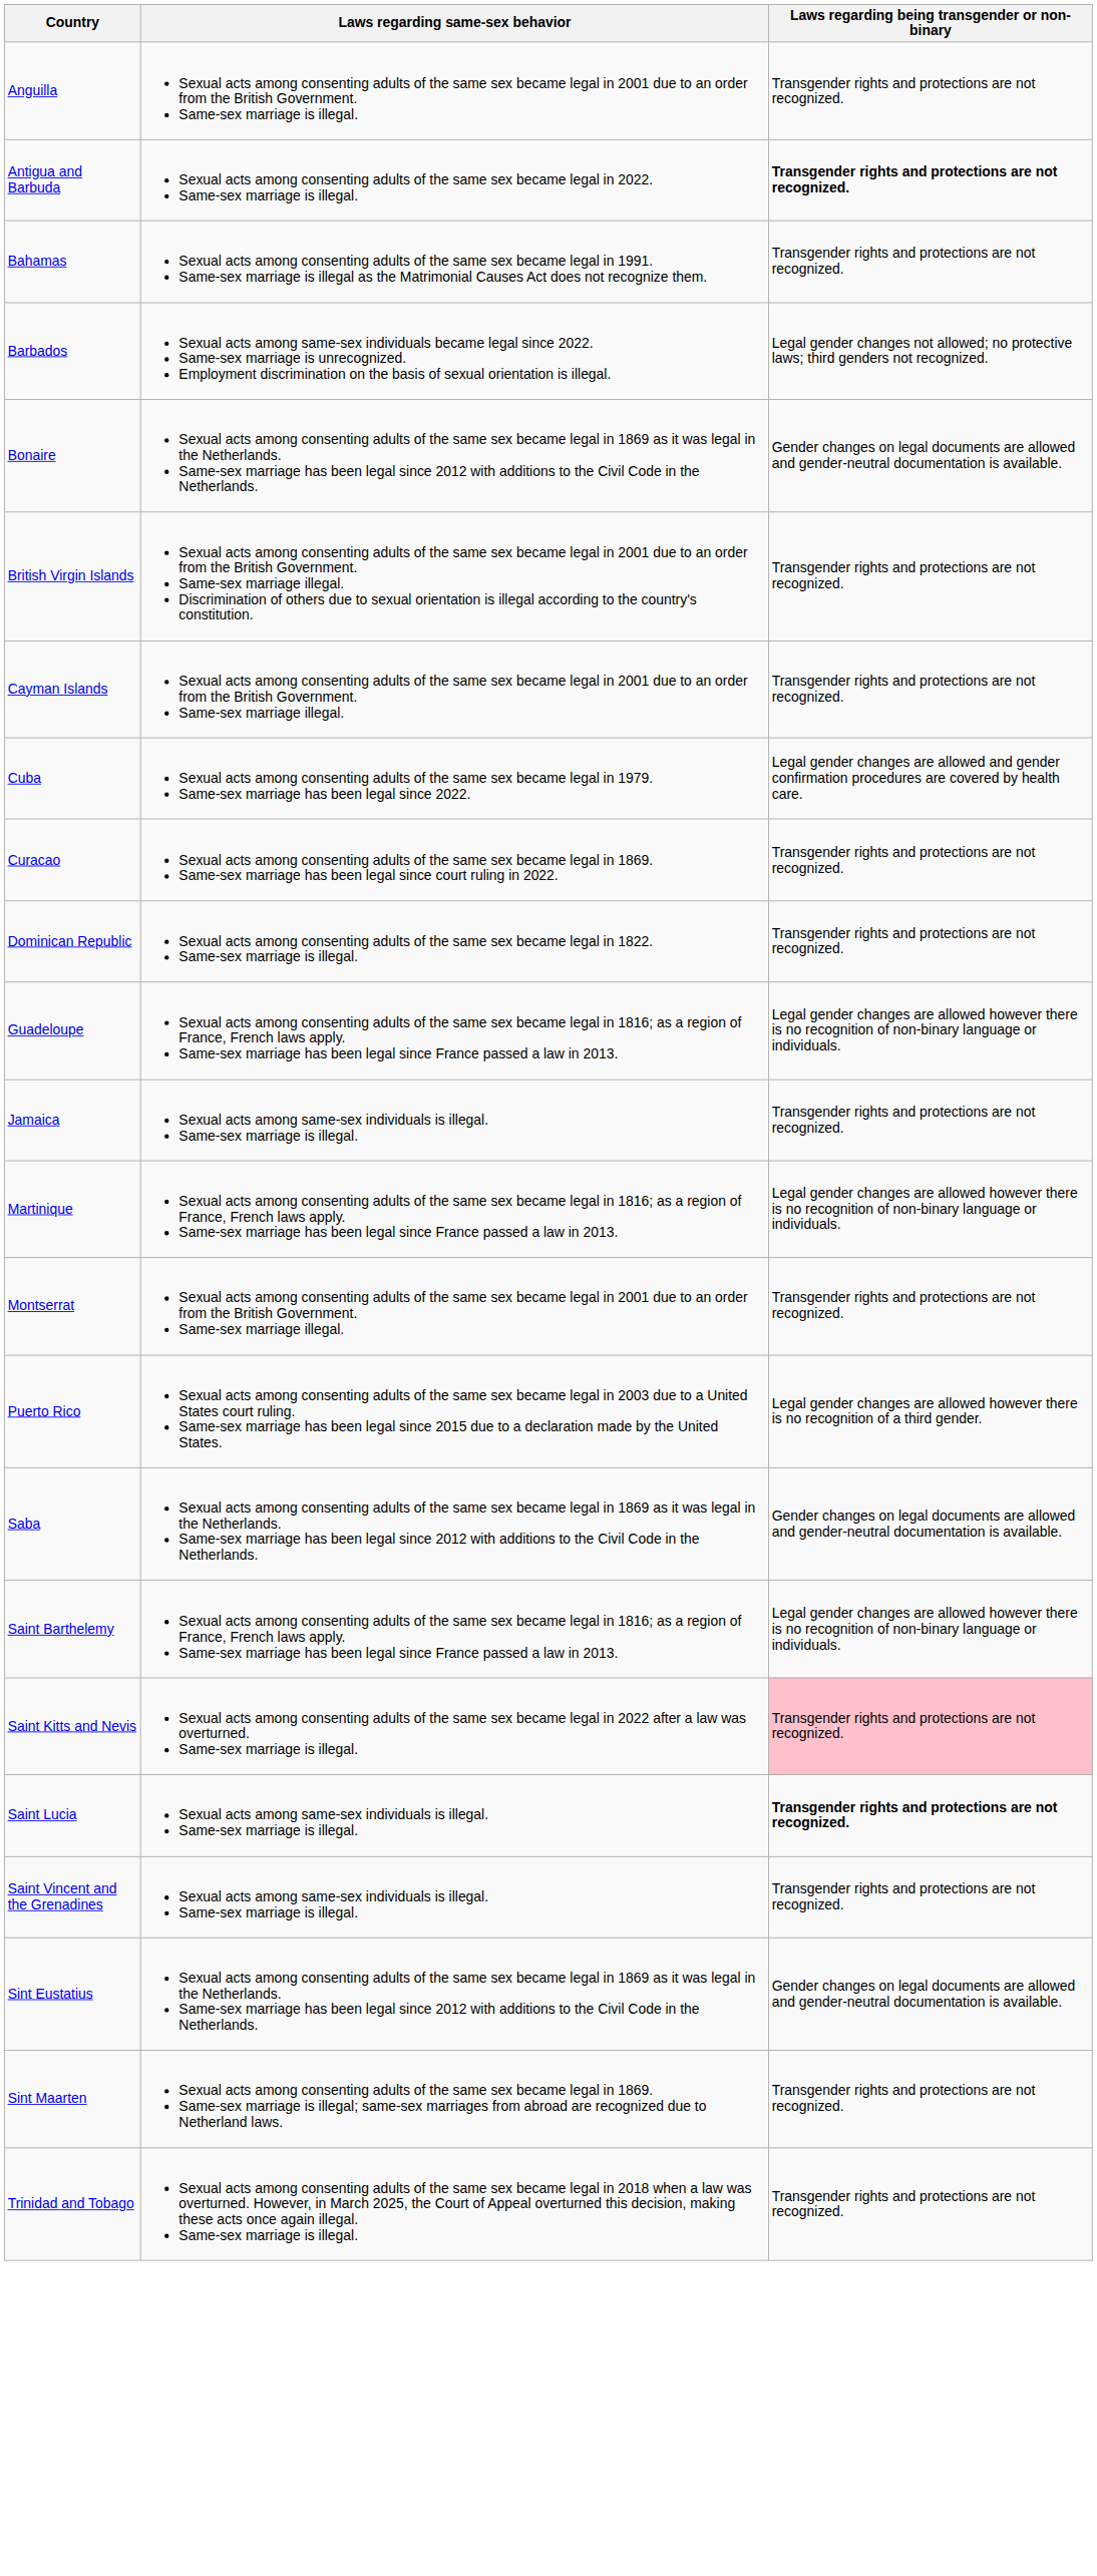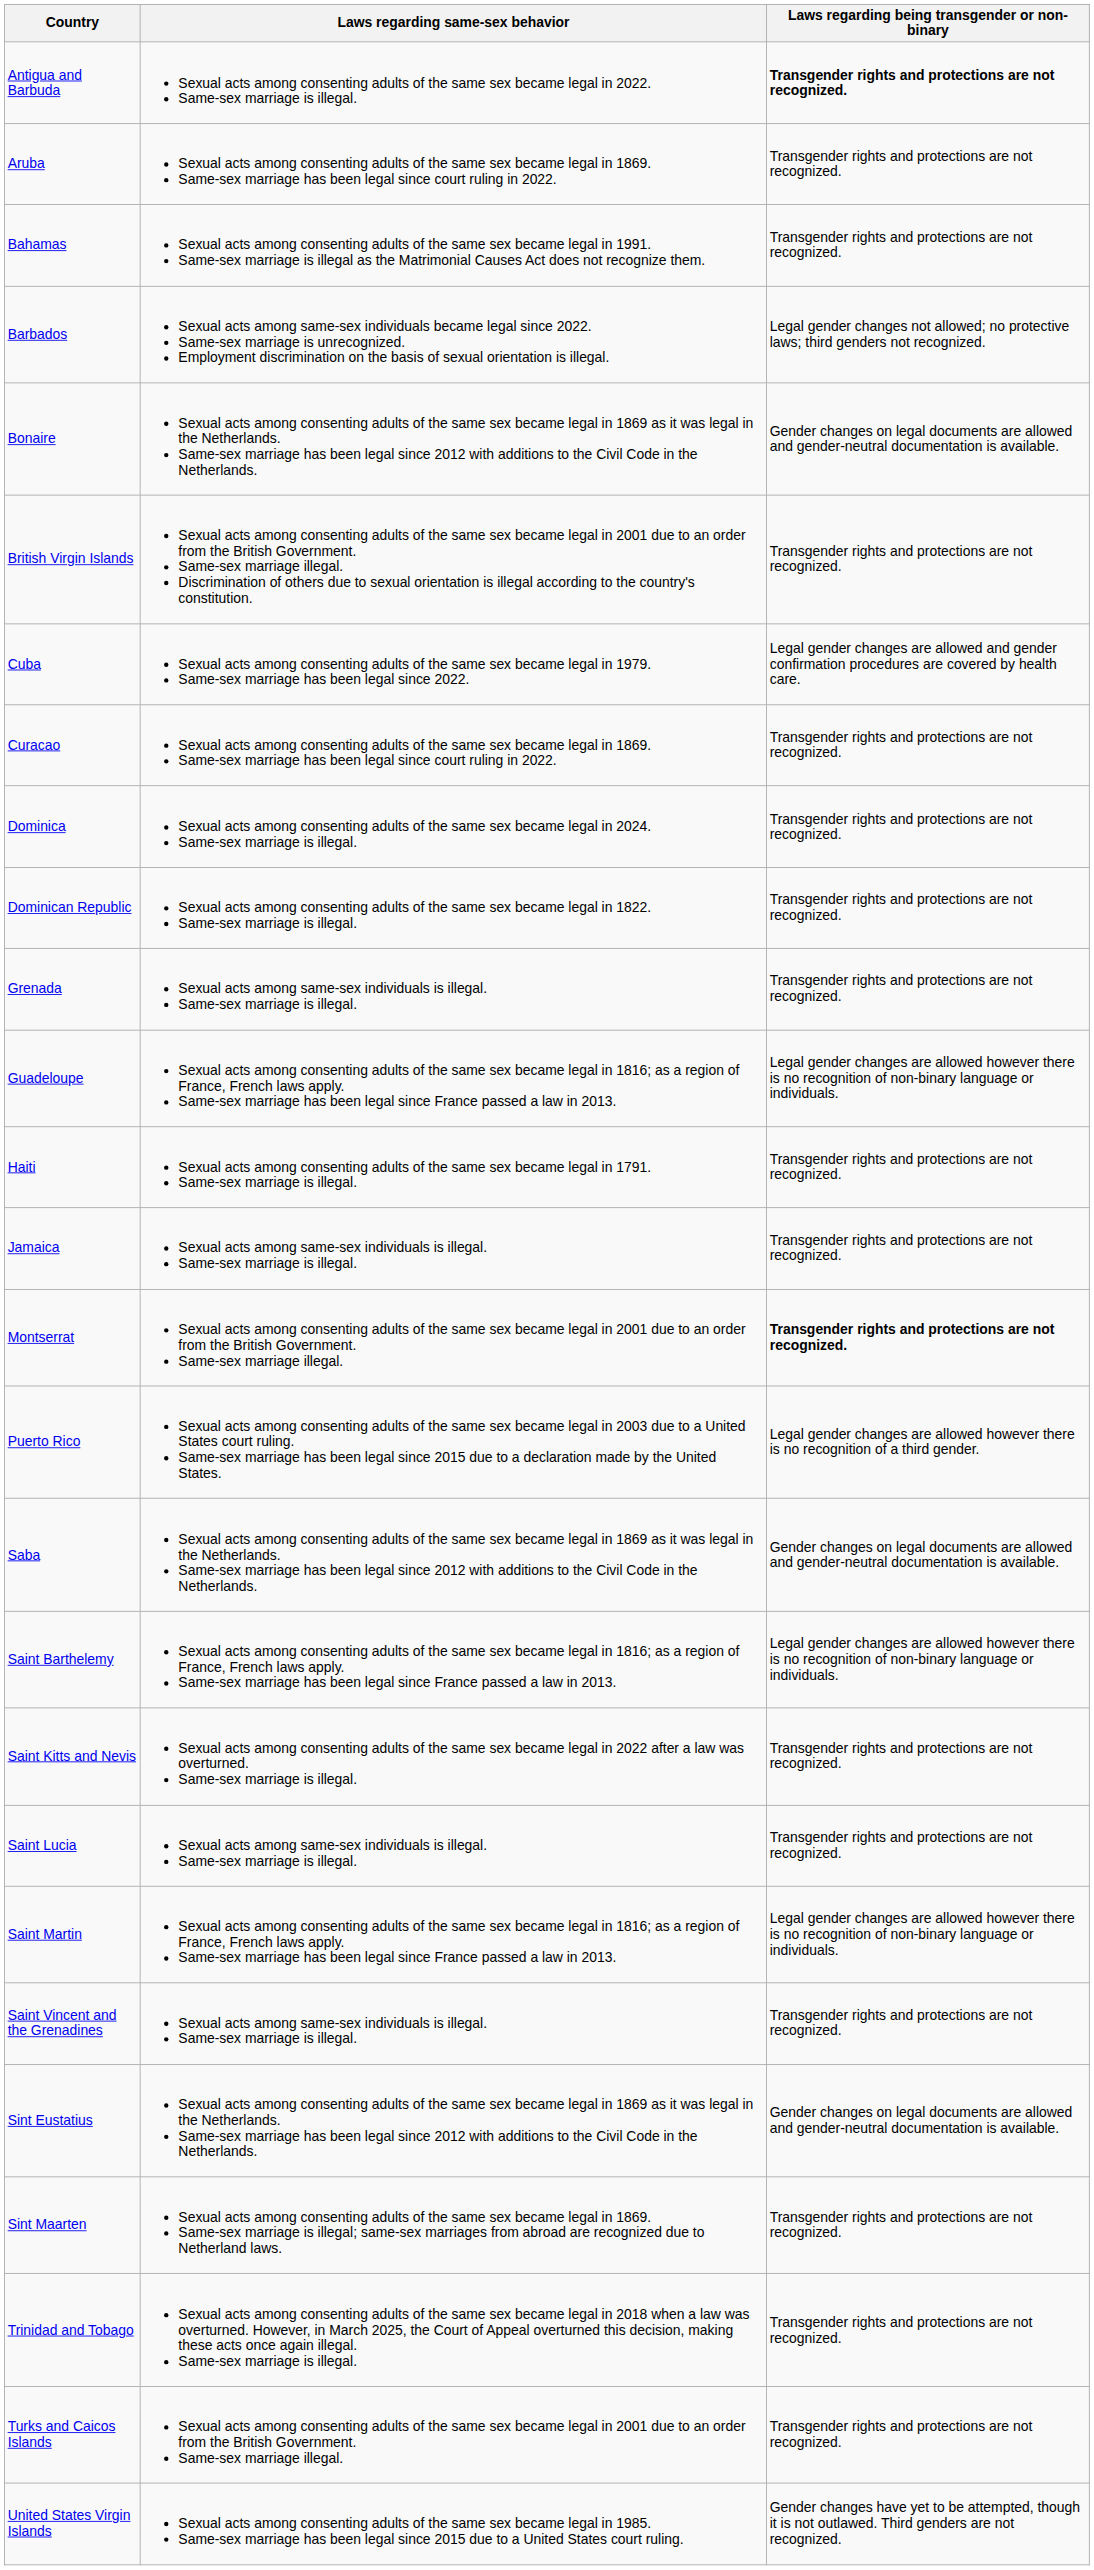 <table class="wikitable">
 <tr>
 <th>Country</th>
 <th>Laws regarding same-sex behavior</th>
 <th>Laws regarding being transgender or non-binary</th>
 </tr>
 <tr>
-<td><a href='#'>Anguilla</a></td>
-<td><br><ul><li>Sexual acts among consenting adults of the same sex became legal in 2001 due to an order from the British Government.</li><li>Same-sex marriage is illegal.</li></ul></td>
-<td>Transgender rights and protections are not recognized.</td>
-</tr>
-<tr>
 <td><a href='#'>Antigua and Barbuda</a></td>
 <td><br><ul><li>Sexual acts among consenting adults of the same sex became legal in 2022.</li><li>Same-sex marriage is illegal.</li></ul></td>
 <td><strong>Transgender rights and protections are not recognized.</strong></td>
+</tr>
+<tr>
+<td><a href='#'>Aruba</a></td>
+<td><br><ul><li>Sexual acts among consenting adults of the same sex became legal in 1869.</li><li>Same-sex marriage has been legal since court ruling in 2022.</li></ul></td>
+<td>Transgender rights and protections are not recognized.</td>
 </tr>
 <tr>
 <td><a href='#'>Bahamas</a></td>
 <td><br><ul><li>Sexual acts among consenting adults of the same sex became legal in 1991.</li><li>Same-sex marriage is illegal as the Matrimonial Causes Act does not recognize them.</li></ul></td>
 <td>Transgender rights and protections are not recognized.</td>
 </tr>
 <tr>
 <td><a href='#'>Barbados</a></td>
 <td><br><ul><li>Sexual acts among same-sex individuals became legal since 2022.</li><li>Same-sex marriage is unrecognized.</li><li>Employment discrimination on the basis of sexual orientation is illegal.</li></ul></td>
 <td>Legal gender changes not allowed; no protective laws; third genders not recognized. </td>
 </tr>
 <tr>
 <td><a href='#'>Bonaire</a></td>
 <td><br><ul><li>Sexual acts among consenting adults of the same sex became legal in 1869 as it was legal in the Netherlands.</li><li>Same-sex marriage has been legal since 2012 with additions to the Civil Code in the Netherlands.</li></ul></td>
 <td>Gender changes on legal documents are allowed and gender-neutral documentation is available.</td>
 </tr>
 <tr>
 <td><a href='#'>British Virgin Islands</a></td>
 <td><br><ul><li>Sexual acts among consenting adults of the same sex became legal in 2001 due to an order from the British Government.</li><li>Same-sex marriage illegal.</li><li>Discrimination of others due to sexual orientation is illegal according to the country's constitution.</li></ul></td>
 <td>Transgender rights and protections are not recognized.</td>
 </tr>
 <tr>
-<td><a href='#'>Cayman Islands</a></td>
-<td><br><ul><li>Sexual acts among consenting adults of the same sex became legal in 2001 due to an order from the British Government.</li><li>Same-sex marriage illegal.</li></ul></td>
-<td>Transgender rights and protections are not recognized.</td>
-</tr>
-<tr>
 <td><a href='#'>Cuba</a></td>
 <td><br><ul><li>Sexual acts among consenting adults of the same sex became legal in 1979.</li><li>Same-sex marriage has been legal since 2022.</li></ul></td>
 <td>Legal gender changes are allowed and gender confirmation procedures are covered by health care. </td>
 </tr>
 <tr>
 <td><a href='#'>Curacao</a></td>
 <td><br><ul><li>Sexual acts among consenting adults of the same sex became legal in 1869.</li><li>Same-sex marriage has been legal since court ruling in 2022.</li></ul></td>
 <td>Transgender rights and protections are not recognized.</td>
 </tr>
 <tr>
+<td><a href='#'>Dominica</a></td>
+<td><br><ul><li>Sexual acts among consenting adults of the same sex became legal in 2024.</li><li>Same-sex marriage is illegal.</li></ul></td>
+<td>Transgender rights and protections are not recognized.</td>
+</tr>
+<tr>
 <td><a href='#'>Dominican Republic</a></td>
 <td><br><ul><li>Sexual acts among consenting adults of the same sex became legal in 1822.</li><li>Same-sex marriage is illegal.</li></ul></td>
+<td>Transgender rights and protections are not recognized.</td>
+</tr>
+<tr>
+<td><a href='#'>Grenada</a></td>
+<td><br><ul><li>Sexual acts among same-sex individuals is illegal.</li><li>Same-sex marriage is illegal.</li></ul></td>
 <td>Transgender rights and protections are not recognized.</td>
 </tr>
 <tr>
 <td><a href='#'>Guadeloupe</a></td>
 <td><br><ul><li>Sexual acts among consenting adults of the same sex became legal in 1816; as a region of France, French laws apply.</li><li>Same-sex marriage has been legal since France passed a law in 2013.</li></ul></td>
 <td>Legal gender changes are allowed however there is no recognition of non-binary language or individuals.</td>
 </tr>
 <tr>
+<td><a href='#'>Haiti</a></td>
+<td><br><ul><li>Sexual acts among consenting adults of the same sex became legal in 1791.</li><li>Same-sex marriage is illegal.</li></ul></td>
+<td>Transgender rights and protections are not recognized.</td>
+</tr>
+<tr>
 <td><a href='#'>Jamaica</a></td>
 <td><br><ul><li>Sexual acts among same-sex individuals is illegal.</li><li>Same-sex marriage is illegal.</li></ul></td>
 <td>Transgender rights and protections are not recognized.</td>
 </tr>
 <tr>
-<td><a href='#'>Martinique</a></td>
-<td><br><ul><li>Sexual acts among consenting adults of the same sex became legal in 1816; as a region of France, French laws apply.</li><li>Same-sex marriage has been legal since France passed a law in 2013.</li></ul></td>
-<td>Legal gender changes are allowed however there is no recognition of non-binary language or individuals.</td>
-</tr>
-<tr>
 <td><a href='#'>Montserrat</a></td>
 <td><br><ul><li>Sexual acts among consenting adults of the same sex became legal in 2001 due to an order from the British Government.</li><li>Same-sex marriage illegal.</li></ul></td>
-<td>Transgender rights and protections are not recognized.</td>
+<td><strong>Transgender rights and protections are not recognized.</strong></td>
 </tr>
 <tr>
 <td><a href='#'>Puerto Rico</a></td>
 <td><br><ul><li>Sexual acts among consenting adults of the same sex became legal in 2003 due to a United States court ruling.</li><li>Same-sex marriage has been legal since 2015 due to a declaration made by the United States.</li></ul></td>
 <td>Legal gender changes are allowed however there is no recognition of a third gender.</td>
 </tr>
 <tr>
 <td><a href='#'>Saba</a></td>
 <td><br><ul><li>Sexual acts among consenting adults of the same sex became legal in 1869 as it was legal in the Netherlands.</li><li>Same-sex marriage has been legal since 2012 with additions to the Civil Code in the Netherlands.</li></ul></td>
 <td>Gender changes on legal documents are allowed and gender-neutral documentation is available.</td>
 </tr>
 <tr>
 <td><a href='#'>Saint Barthelemy</a></td>
 <td><br><ul><li>Sexual acts among consenting adults of the same sex became legal in 1816; as a region of France, French laws apply.</li><li>Same-sex marriage has been legal since France passed a law in 2013.</li></ul></td>
 <td>Legal gender changes are allowed however there is no recognition of non-binary language or individuals.</td>
 </tr>
 <tr>
 <td><a href='#'>Saint Kitts and Nevis</a></td>
 <td><br><ul><li>Sexual acts among consenting adults of the same sex became legal in 2022 after a law was overturned.</li><li>Same-sex marriage is illegal.</li></ul></td>
-<td style="background: pink;">Transgender rights and protections are not recognized.</td>
+<td>Transgender rights and protections are not recognized.</td>
 </tr>
 <tr>
 <td><a href='#'>Saint Lucia</a></td>
 <td><br><ul><li>Sexual acts among same-sex individuals is illegal.</li><li>Same-sex marriage is illegal.</li></ul></td>
-<td><strong>Transgender rights and protections are not recognized.</strong></td>
+<td>Transgender rights and protections are not recognized.</td>
+</tr>
+<tr>
+<td><a href='#'>Saint Martin</a></td>
+<td><br><ul><li>Sexual acts among consenting adults of the same sex became legal in 1816; as a region of France, French laws apply.</li><li>Same-sex marriage has been legal since France passed a law in 2013.</li></ul></td>
+<td>Legal gender changes are allowed however there is no recognition of non-binary language or individuals.</td>
 </tr>
 <tr>
 <td><a href='#'>Saint Vincent and the Grenadines</a></td>
 <td><br><ul><li>Sexual acts among same-sex individuals is illegal.</li><li>Same-sex marriage is illegal.</li></ul></td>
 <td>Transgender rights and protections are not recognized.</td>
 </tr>
 <tr>
 <td><a href='#'>Sint Eustatius</a></td>
 <td><br><ul><li>Sexual acts among consenting adults of the same sex became legal in 1869 as it was legal in the Netherlands.</li><li>Same-sex marriage has been legal since 2012 with additions to the Civil Code in the Netherlands.</li></ul></td>
 <td>Gender changes on legal documents are allowed and gender-neutral documentation is available.</td>
 </tr>
 <tr>
 <td><a href='#'>Sint Maarten</a></td>
 <td><br><ul><li>Sexual acts among consenting adults of the same sex became legal in 1869.</li><li>Same-sex marriage is illegal; same-sex marriages from abroad are recognized due to Netherland laws.</li></ul></td>
 <td>Transgender rights and protections are not recognized.</td>
 </tr>
 <tr>
 <td><a href='#'>Trinidad and Tobago</a></td>
 <td><br><ul><li>Sexual acts among consenting adults of the same sex became legal in 2018 when a law was overturned. However, in March 2025, the Court of Appeal overturned this decision, making these acts once again illegal.</li><li>Same-sex marriage is illegal.</li></ul></td>
 <td>Transgender rights and protections are not recognized.</td>
 </tr>
+<tr>
+<td><a href='#'>Turks and Caicos Islands</a></td>
+<td><br><ul><li>Sexual acts among consenting adults of the same sex became legal in 2001 due to an order from the British Government.</li><li>Same-sex marriage illegal.</li></ul></td>
+<td>Transgender rights and protections are not recognized.</td>
+</tr>
+<tr>
+<td><a href='#'>United States Virgin Islands</a></td>
+<td><br><ul><li>Sexual acts among consenting adults of the same sex became legal in 1985.</li><li>Same-sex marriage has been legal since 2015 due to a United States court ruling.</li></ul></td>
+<td>Gender changes have yet to be attempted, though it is not outlawed. Third genders are not recognized.</td>
+</tr>
 </table>
